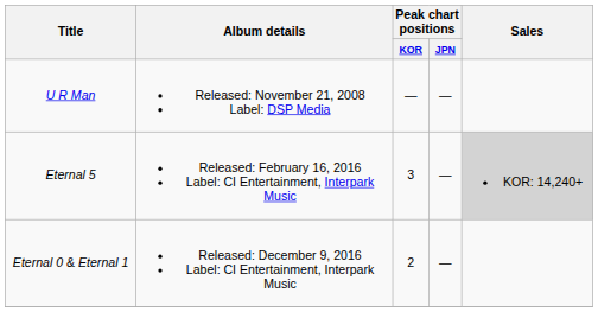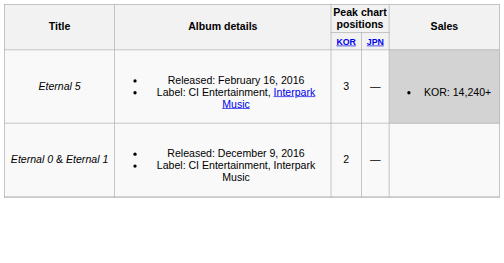 <table class="wikitable plainrowheaders" style="text-align:center;">
 <tr>
 <th scope="col" rowspan="2" style="width:10em;">Title</th>
 <th scope="col" rowspan="2" style="width:20em;">Album details</th>
 <th scope="col" colspan="2">Peak chart <br> positions</th>
 <th scope="col" rowspan="2" style="width:10em;">Sales</th>
 </tr>
 <tr>
 <th><small><a href='#'>KOR</a></small><br></th>
 <th><small><a href='#'>JPN</a></small><br></th>
-</tr>
-<tr>
-<td><em><a href='#'>U R Man</a></em></td>
-<td><br><ul><li>Released: November 21, 2008</li><li>Label: <a href='#'>DSP Media</a></li></ul></td>
-<td>—</td>
-<td>—</td>
-<td></td>
 </tr>
 <tr>
 <td><em>Eternal 5</em></td>
 <td><br><ul><li>Released: February 16, 2016</li><li>Label: CI Entertainment, <a href='#'>Interpark Music</a></li></ul></td>
 <td>3</td>
 <td>—</td>
 <td style="background: lightgrey;"><br><ul><li>KOR: 14,240+</li></ul></td>
 </tr>
 <tr>
 <td><em>Eternal 0</em> & <em>Eternal 1</em></td>
 <td><br><ul><li>Released: December 9, 2016</li><li>Label: CI Entertainment, Interpark Music</li></ul></td>
 <td>2</td>
 <td>—</td>
 <td></td>
 </tr>
 <tr>
 </tr>
 </table>
